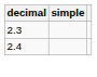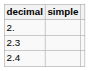 <table class="wikitable">
 <tr>
 <th>decimal</th>
 <th>simple</th>
 <th></th>
+</tr>
+<tr>
+<td>2.</td>
+<td></td>
+<td></td>
 </tr>
 <tr>
 <td>2.3</td>
 <td></td>
 <td></td>
 </tr>
 <tr>
 <td>2.4</td>
 <td></td>
 <td></td>
 </tr>
 </table>
